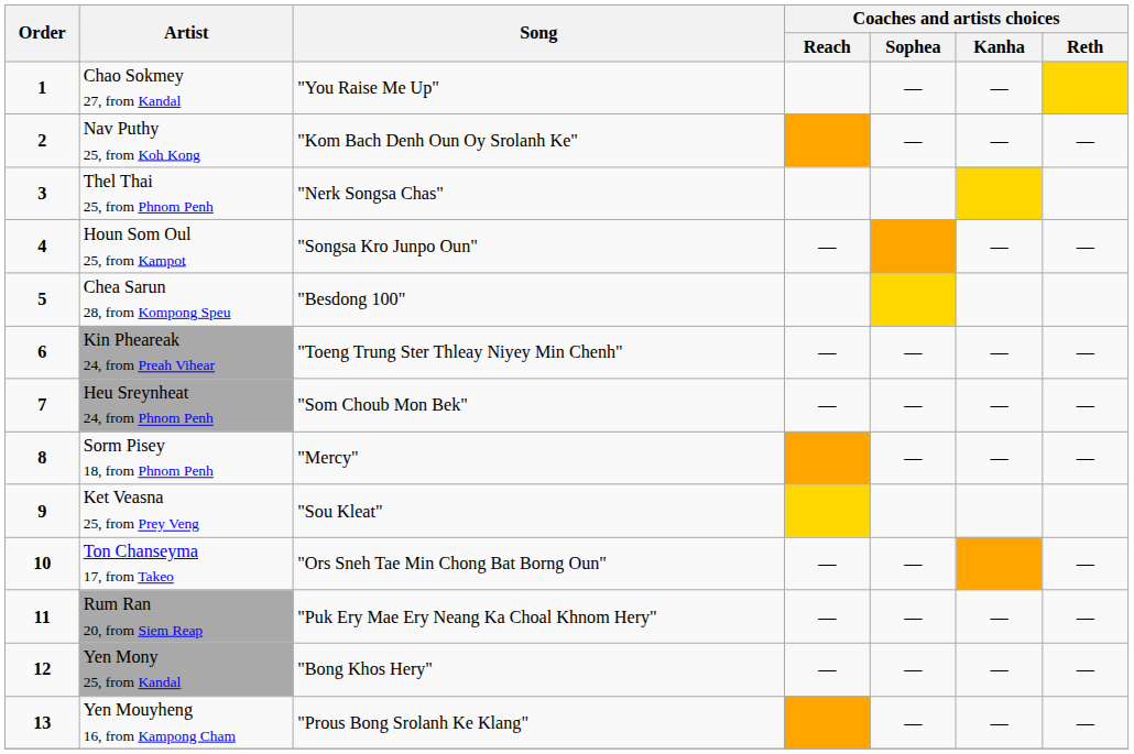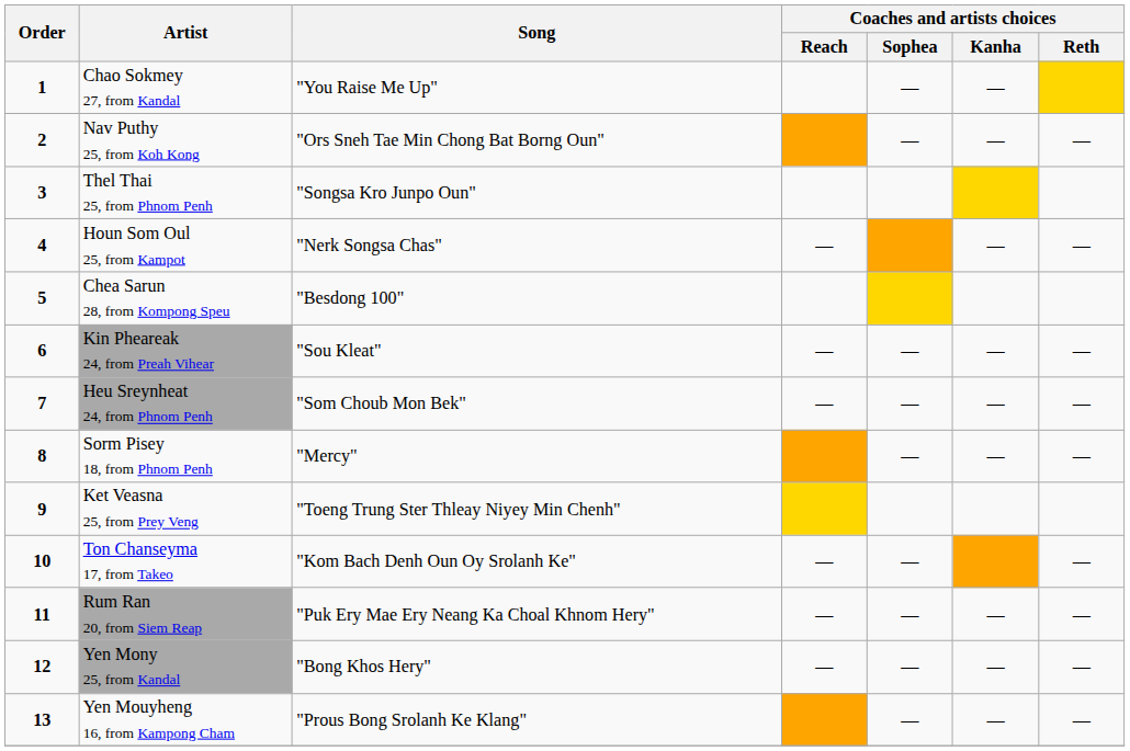 <table class="wikitable" style="width:80%;">
 <tr>
 <th rowspan=2>Order</th>
 <th rowspan=2>Artist</th>
 <th rowspan=2>Song</th>
 <th colspan=4>Coaches and artists choices</th>
 </tr>
 <tr>
 <th width="70">Reach</th>
 <th width="70">Sophea</th>
 <th width="70">Kanha</th>
 <th width="70">Reth</th>
 </tr>
 <tr>
 <td align="center"><strong>1</strong></td>
 <td>Chao Sokmey<br><sub>27, from <a href='#'>Kandal</a></sub></td>
 <td>"You Raise Me Up"</td>
 <td style=";text-align:center;"></td>
 <td align="center">—</td>
 <td align="center">—</td>
 <td style="background:gold;text-align:center;"></td>
 </tr>
 <tr>
 <td align="center"><strong>2</strong></td>
 <td>Nav Puthy<br><sub>25, from <a href='#'>Koh Kong</a></sub></td>
-<td>"Kom Bach Denh Oun Oy Srolanh Ke"</td>
+<td>"Ors Sneh Tae Min Chong Bat Borng Oun"</td>
 <td style=";background:orange;text-align:center;"></td>
 <td align="center">—</td>
 <td align="center">—</td>
 <td align="center">—</td>
 </tr>
 <tr>
 <td align="center"><strong>3</strong></td>
 <td>Thel Thai<br><sub>25, from <a href='#'>Phnom Penh</a></sub></td>
-<td>"Nerk Songsa Chas"</td>
+<td>"Songsa Kro Junpo Oun"</td>
 <td style=";text-align:center;"></td>
 <td style=";text-align:center;"></td>
 <td style="background:gold;text-align:center;"></td>
 <td style=";text-align:center;"></td>
 </tr>
 <tr>
 <td align="center"><strong>4</strong></td>
 <td>Houn Som Oul<br><sub>25, from <a href='#'>Kampot</a></sub></td>
-<td>"Songsa Kro Junpo Oun"</td>
+<td>"Nerk Songsa Chas"</td>
 <td align="center">—</td>
 <td style=";background:orange;text-align:center;"></td>
 <td align="center">—</td>
 <td align="center">—</td>
 </tr>
 <tr>
 <td align="center"><strong>5</strong></td>
 <td>Chea Sarun<br><sub>28, from <a href='#'>Kompong Speu</a></sub></td>
 <td>"Besdong 100"</td>
 <td style=";text-align:center;"></td>
 <td style="background:gold;text-align:center;"></td>
 <td style=";text-align:center;"></td>
 <td style=";text-align:center;"></td>
 </tr>
 <tr>
 <td align="center"><strong>6</strong></td>
 <td style="background:darkgrey;text-align:left;">Kin Pheareak<br><sub>24, from <a href='#'>Preah Vihear</a></sub></td>
-<td>"Toeng Trung Ster Thleay Niyey Min Chenh"</td>
+<td>"Sou Kleat"</td>
 <td align="center">—</td>
 <td align="center">—</td>
 <td align="center">—</td>
 <td align="center">—</td>
 </tr>
 <tr>
 <td align="center"><strong>7</strong></td>
 <td style="background:darkgrey;text-align:left;">Heu Sreynheat<br><sub>24, from <a href='#'>Phnom Penh</a></sub></td>
 <td>"Som Choub Mon Bek"</td>
 <td align="center">—</td>
 <td align="center">—</td>
 <td align="center">—</td>
 <td align="center">—</td>
 </tr>
 <tr>
 <td align="center"><strong>8</strong></td>
 <td>Sorm Pisey<br><sub>18, from <a href='#'>Phnom Penh</a></sub></td>
 <td>"Mercy"</td>
 <td style=";background:orange;text-align:center;"></td>
 <td align="center">—</td>
 <td align="center">—</td>
 <td align="center">—</td>
 </tr>
 <tr>
 <td align="center"><strong>9</strong></td>
 <td>Ket Veasna<br><sub>25, from <a href='#'>Prey Veng</a></sub></td>
-<td>"Sou Kleat"</td>
+<td>"Toeng Trung Ster Thleay Niyey Min Chenh"</td>
 <td style="background:gold;text-align:center;"></td>
 <td style=";text-align:center;"></td>
 <td style=";text-align:center;"></td>
 <td style=";text-align:center;"></td>
 </tr>
 <tr>
 <td align="center"><strong>10</strong></td>
 <td><a href='#'>Ton Chanseyma</a><br><sub>17, from <a href='#'>Takeo</a></sub></td>
-<td>"Ors Sneh Tae Min Chong Bat Borng Oun"</td>
+<td>"Kom Bach Denh Oun Oy Srolanh Ke"</td>
 <td align="center">—</td>
 <td align="center">—</td>
 <td style=";background:orange;text-align:center;"></td>
 <td align="center">—</td>
 </tr>
 <tr>
 <td align="center"><strong>11</strong></td>
 <td style="background:darkgrey;text-align:left;">Rum Ran<br><sub>20, from <a href='#'>Siem Reap</a></sub></td>
 <td>"Puk Ery Mae Ery Neang Ka Choal Khnom Hery"</td>
 <td align="center">—</td>
 <td align="center">—</td>
 <td align="center">—</td>
 <td align="center">—</td>
 </tr>
 <tr>
 <td align="center"><strong>12</strong></td>
 <td style="background:darkgrey;text-align:left;">Yen Mony<br><sub>25, from <a href='#'>Kandal</a></sub></td>
 <td>"Bong Khos Hery"</td>
 <td align="center">—</td>
 <td align="center">—</td>
 <td align="center">—</td>
 <td align="center">—</td>
 </tr>
 <tr>
 <td align="center"><strong>13</strong></td>
 <td>Yen Mouyheng<br><sub>16, from <a href='#'>Kampong Cham</a></sub></td>
 <td>"Prous Bong Srolanh Ke Klang"</td>
 <td style=";background:orange;text-align:center;"></td>
 <td align="center">—</td>
 <td align="center">—</td>
 <td align="center">—</td>
 </tr>
 <tr>
 </tr>
 </table>
